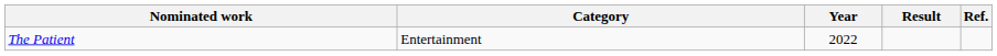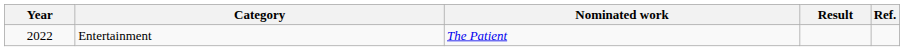 <table class=wikitable>
 <tr>
+<th scope="col" style="width:5em;">Year</th>
+<th scope="col" style="width:28em;">Category</th>
 <th scope="col" style="width:27em;">Nominated work</th>
-<th scope="col" style="width:28em;">Category</th>
-<th scope="col" style="width:5em;">Year</th>
 <th scope="col" style="width:5em;">Result</th>
 <th>Ref.</th>
 </tr>
 <tr>
+<td style="text-align:center;">2022</td>
+<td>Entertainment</td>
 <td><em><a href='#'>The Patient</a></em></td>
-<td>Entertainment</td>
-<td style="text-align:center;">2022</td>
 <td></td>
 <td></td>
 </tr>
 </table>
